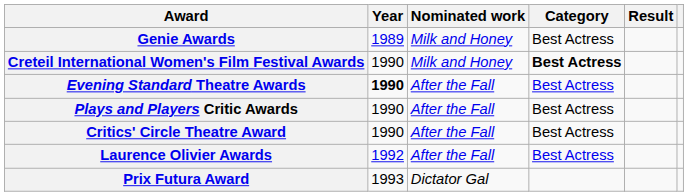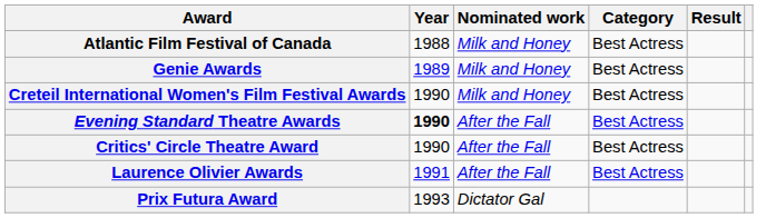 <table class="wikitable sortable plainrowheaders">
 <tr>
 <th scope="col">Award</th>
 <th scope="col">Year</th>
 <th scope="col">Nominated work</th>
 <th scope="col">Category</th>
 <th scope="col">Result</th>
 <th scope="col"></th>
+</tr>
+<tr>
+<th scope="row">Atlantic Film Festival of Canada</th>
+<td style="text-align:center;">1988</td>
+<td><em><a href='#'>Milk and Honey</a></em></td>
+<td>Best Actress</td>
+<td></td>
+<td style="text-align:center;"></td>
 </tr>
 <tr>
 <th scope="row"><a href='#'>Genie Awards</a></th>
 <td style="text-align:center;"><a href='#'>1989</a></td>
 <td><em><a href='#'>Milk and Honey</a></em></td>
 <td>Best Actress</td>
 <td></td>
 <td style="text-align:center;"></td>
 </tr>
 <tr>
 <th scope="row"><a href='#'>Creteil International Women's Film Festival Awards</a></th>
 <td style="text-align:center;">1990</td>
 <td><em><a href='#'>Milk and Honey</a></em></td>
-<td><strong>Best Actress</strong></td>
+<td>Best Actress</td>
 <td></td>
 <td style="text-align:center;"></td>
 </tr>
 <tr>
 <th scope="row"><a href='#'><em>Evening Standard</em> Theatre Awards</a></th>
 <td style="text-align:center;"><strong>1990</strong></td>
 <td><em><a href='#'>After the Fall</a></em></td>
 <td><a href='#'>Best Actress</a></td>
-<td></td>
-<td style="text-align:center;"></td>
-</tr>
-<tr>
-<th scope="row"><em><a href='#'>Plays and Players</a></em> Critic Awards</th>
-<td style="text-align:center;">1990</td>
-<td><em><a href='#'>After the Fall</a></em></td>
-<td>Best Actress</td>
 <td></td>
 <td style="text-align:center;"></td>
 </tr>
 <tr>
 <th scope="row"><a href='#'>Critics' Circle Theatre Award</a></th>
 <td style="text-align:center;">1990</td>
 <td><em><a href='#'>After the Fall</a></em></td>
 <td>Best Actress</td>
 <td></td>
 <td style="text-align:center;"></td>
 </tr>
 <tr>
 <th scope="row"><a href='#'>Laurence Olivier Awards</a></th>
-<td style="text-align:center;"><a href='#'>1992</a></td>
+<td style="text-align:center;"><a href='#'>1991</a></td>
 <td><em><a href='#'>After the Fall</a></em></td>
 <td><a href='#'>Best Actress</a></td>
 <td></td>
 <td style="text-align:center;"></td>
 </tr>
 <tr>
 <th scope="row"><a href='#'>Prix Futura Award</a></th>
 <td style="text-align:center;">1993</td>
 <td><em>Dictator Gal</em></td>
 <td></td>
 <td></td>
 <td style="text-align:center;"></td>
 </tr>
 </table>
